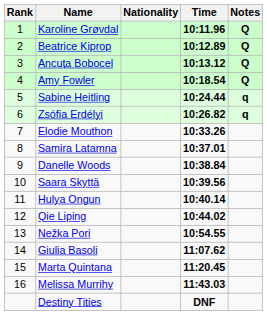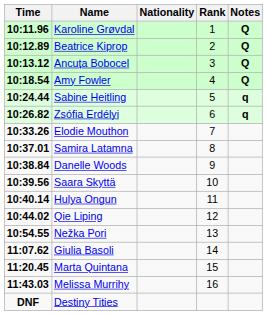 <table class="wikitable sortable" style="text-align:center">
 <tr>
-<th>Rank</th>
+<th>Time</th>
 <th>Name</th>
 <th>Nationality</th>
-<th>Time</th>
+<th>Rank</th>
 <th>Notes</th>
 </tr>
 <tr bgcolor=ccffcc>
-<td>1</td>
+<td><strong>10:11.96</strong></td>
 <td align=left><a href='#'>Karoline Grøvdal</a></td>
 <td align=left></td>
-<td><strong>10:11.96</strong></td>
+<td>1</td>
 <td><strong>Q</strong></td>
 </tr>
 <tr bgcolor=ccffcc>
-<td>2</td>
+<td><strong>10:12.89</strong></td>
 <td align=left><a href='#'>Beatrice Kiprop</a></td>
 <td align=left></td>
-<td><strong>10:12.89</strong></td>
+<td>2</td>
 <td><strong>Q</strong></td>
 </tr>
 <tr bgcolor=ccffcc>
-<td>3</td>
+<td><strong>10:13.12</strong></td>
 <td align=left><a href='#'>Ancuța Bobocel</a></td>
 <td align=left></td>
-<td><strong>10:13.12</strong></td>
+<td>3</td>
 <td><strong>Q</strong></td>
 </tr>
 <tr bgcolor=ccffcc>
-<td>4</td>
+<td><strong>10:18.54</strong></td>
 <td align=left><a href='#'>Amy Fowler</a></td>
 <td align=left></td>
-<td><strong>10:18.54</strong></td>
+<td>4</td>
 <td><strong>Q</strong></td>
 </tr>
 <tr bgcolor=ddffdd>
-<td>5</td>
+<td><strong>10:24.44</strong></td>
 <td align=left><a href='#'>Sabine Heitling</a></td>
 <td align=left></td>
-<td><strong>10:24.44</strong></td>
+<td>5</td>
 <td><strong>q</strong></td>
 </tr>
 <tr bgcolor=ddffdd>
-<td>6</td>
+<td><strong>10:26.82</strong></td>
 <td align=left><a href='#'>Zsófia Erdélyi</a></td>
 <td align=left></td>
-<td><strong>10:26.82</strong></td>
+<td>6</td>
 <td><strong>q</strong></td>
 </tr>
 <tr>
-<td>7</td>
+<td><strong>10:33.26</strong></td>
 <td align=left><a href='#'>Elodie Mouthon</a></td>
 <td align=left></td>
-<td><strong>10:33.26</strong></td>
+<td>7</td>
 <td></td>
 </tr>
 <tr>
-<td>8</td>
+<td><strong>10:37.01</strong></td>
 <td align=left><a href='#'>Samira Latamna</a></td>
 <td align=left></td>
-<td><strong>10:37.01</strong></td>
+<td>8</td>
 <td></td>
 </tr>
 <tr>
-<td>9</td>
+<td><strong>10:38.84</strong></td>
 <td align=left><a href='#'>Danelle Woods</a></td>
 <td align=left></td>
-<td><strong>10:38.84</strong></td>
+<td>9</td>
 <td></td>
 </tr>
 <tr>
-<td>10</td>
+<td><strong>10:39.56</strong></td>
 <td align=left><a href='#'>Saara Skyttä</a></td>
 <td align=left></td>
-<td><strong>10:39.56</strong></td>
+<td>10</td>
 <td></td>
 </tr>
 <tr>
-<td>11</td>
+<td><strong>10:40.14</strong></td>
 <td align=left><a href='#'>Hulya Ongun</a></td>
 <td align=left></td>
-<td><strong>10:40.14</strong></td>
+<td>11</td>
 <td></td>
 </tr>
 <tr>
-<td>12</td>
+<td><strong>10:44.02</strong></td>
 <td align=left><a href='#'>Qie Liping</a></td>
 <td align=left></td>
-<td><strong>10:44.02</strong></td>
+<td>12</td>
 <td></td>
 </tr>
 <tr>
-<td>13</td>
+<td><strong>10:54.55</strong></td>
 <td align=left><a href='#'>Nežka Pori</a></td>
 <td align=left></td>
-<td><strong>10:54.55</strong></td>
+<td>13</td>
 <td></td>
 </tr>
 <tr>
-<td>14</td>
+<td><strong>11:07.62</strong></td>
 <td align=left><a href='#'>Giulia Basoli</a></td>
 <td align=left></td>
-<td><strong>11:07.62</strong></td>
+<td>14</td>
 <td></td>
 </tr>
 <tr>
-<td>15</td>
+<td><strong>11:20.45</strong></td>
 <td align=left><a href='#'>Marta Quintana</a></td>
 <td align=left></td>
-<td><strong>11:20.45</strong></td>
+<td>15</td>
 <td></td>
 </tr>
 <tr>
-<td>16</td>
+<td><strong>11:43.03</strong></td>
 <td align=left><a href='#'>Melissa Murrihy</a></td>
 <td align=left></td>
-<td><strong>11:43.03</strong></td>
+<td>16</td>
 <td></td>
 </tr>
 <tr>
-<td></td>
+<td><strong>DNF</strong></td>
 <td align=left><a href='#'>Destiny Tities</a></td>
 <td align=left></td>
-<td><strong>DNF</strong></td>
+<td></td>
 <td></td>
 </tr>
 </table>
